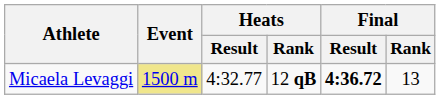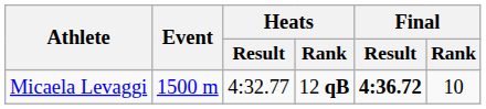 <table class="wikitable" style="font-size:90%">
 <tr>
 <th rowspan=2>Athlete</th>
 <th rowspan=2>Event</th>
 <th colspan=2>Heats</th>
 <th colspan=2>Final</th>
 </tr>
 <tr style="font-size:95%">
 <th>Result</th>
 <th>Rank</th>
 <th>Result</th>
 <th>Rank</th>
 </tr>
 <tr align=center>
 <td align=left><a href='#'>Micaela Levaggi</a></td>
-<td align=left style="background: khaki;"><a href='#'>1500 m</a></td>
+<td align=left><a href='#'>1500 m</a></td>
 <td>4:32.77</td>
 <td>12 <strong>qB</strong></td>
 <td><strong>4:36.72</strong></td>
-<td>13</td>
+<td>10</td>
 </tr>
 </table>
